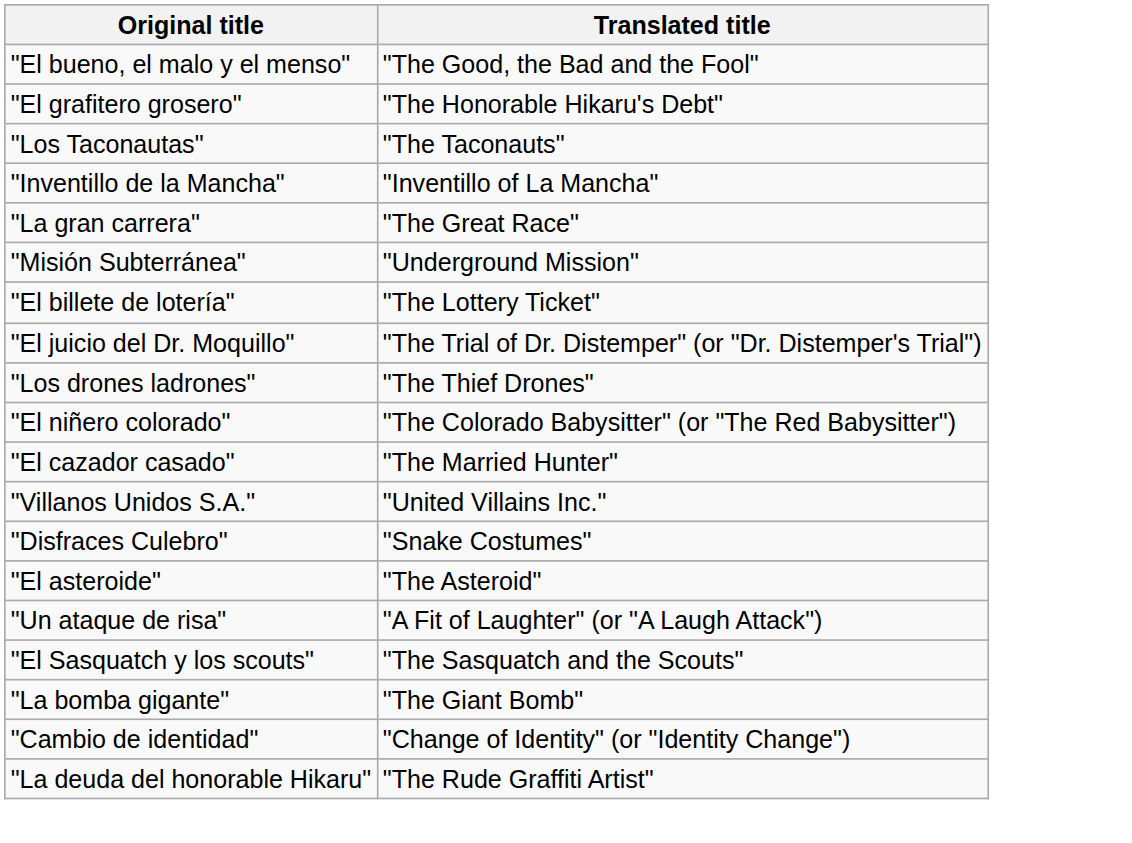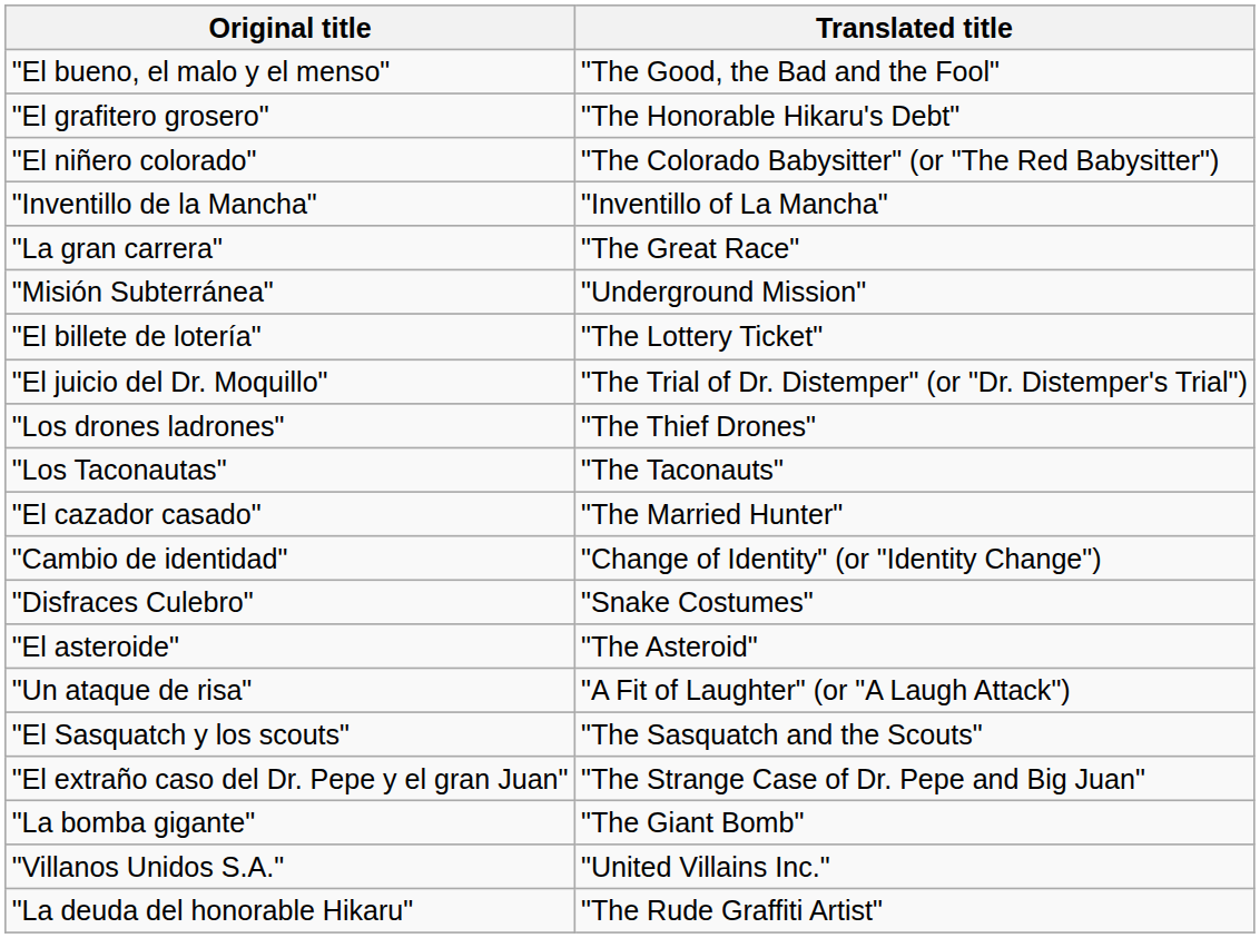 <table class="wikitable" style="font-size: 95%;">
 <tr>
 <th>Original title</th>
 <th>Translated title</th>
 </tr>
 <tr>
 <td>"El bueno, el malo y el menso"</td>
 <td>"The Good, the Bad and the Fool"</td>
 </tr>
 <tr>
 <td>"El grafitero grosero"</td>
 <td>"The Honorable Hikaru's Debt"</td>
 </tr>
 <tr>
-<td>"Los Taconautas"</td>
-<td>"The Taconauts"</td>
+<td>"El niñero colorado"</td>
+<td>"The Colorado Babysitter" (or "The Red Babysitter")</td>
 </tr>
 <tr>
 <td>"Inventillo de la Mancha"</td>
 <td>"Inventillo of La Mancha"</td>
 </tr>
 <tr>
 <td>"La gran carrera"</td>
 <td>"The Great Race"</td>
 </tr>
 <tr>
 <td>"Misión Subterránea"</td>
 <td>"Underground Mission"</td>
 </tr>
 <tr>
 <td>"El billete de lotería"</td>
 <td>"The Lottery Ticket"</td>
 </tr>
 <tr>
 <td>"El juicio del Dr. Moquillo"</td>
 <td>"The Trial of Dr. Distemper" (or "Dr. Distemper's Trial")</td>
 </tr>
 <tr>
 <td>"Los drones ladrones"</td>
 <td>"The Thief Drones"</td>
 </tr>
 <tr>
-<td>"El niñero colorado"</td>
-<td>"The Colorado Babysitter" (or "The Red Babysitter")</td>
+<td>"Los Taconautas"</td>
+<td>"The Taconauts"</td>
 </tr>
 <tr>
 <td>"El cazador casado"</td>
 <td>"The Married Hunter"</td>
 </tr>
 <tr>
-<td>"Villanos Unidos S.A."</td>
-<td>"United Villains Inc."</td>
+<td>"Cambio de identidad"</td>
+<td>"Change of Identity" (or "Identity Change")</td>
 </tr>
 <tr>
 <td>"Disfraces Culebro"</td>
 <td>"Snake Costumes"</td>
 </tr>
 <tr>
 <td>"El asteroide"</td>
 <td>"The Asteroid"</td>
 </tr>
 <tr>
 <td>"Un ataque de risa"</td>
 <td>"A Fit of Laughter" (or "A Laugh Attack")</td>
 </tr>
 <tr>
 <td>"El Sasquatch y los scouts"</td>
 <td>"The Sasquatch and the Scouts"</td>
 </tr>
 <tr>
+<td>"El extraño caso del Dr. Pepe y el gran Juan"</td>
+<td>"The Strange Case of Dr. Pepe and Big Juan"</td>
+</tr>
+<tr>
 <td>"La bomba gigante"</td>
 <td>"The Giant Bomb"</td>
 </tr>
 <tr>
-<td>"Cambio de identidad"</td>
-<td>"Change of Identity" (or "Identity Change")</td>
+<td>"Villanos Unidos S.A."</td>
+<td>"United Villains Inc."</td>
 </tr>
 <tr>
 <td>"La deuda del honorable Hikaru"</td>
 <td>"The Rude Graffiti Artist"</td>
 </tr>
 </table>
